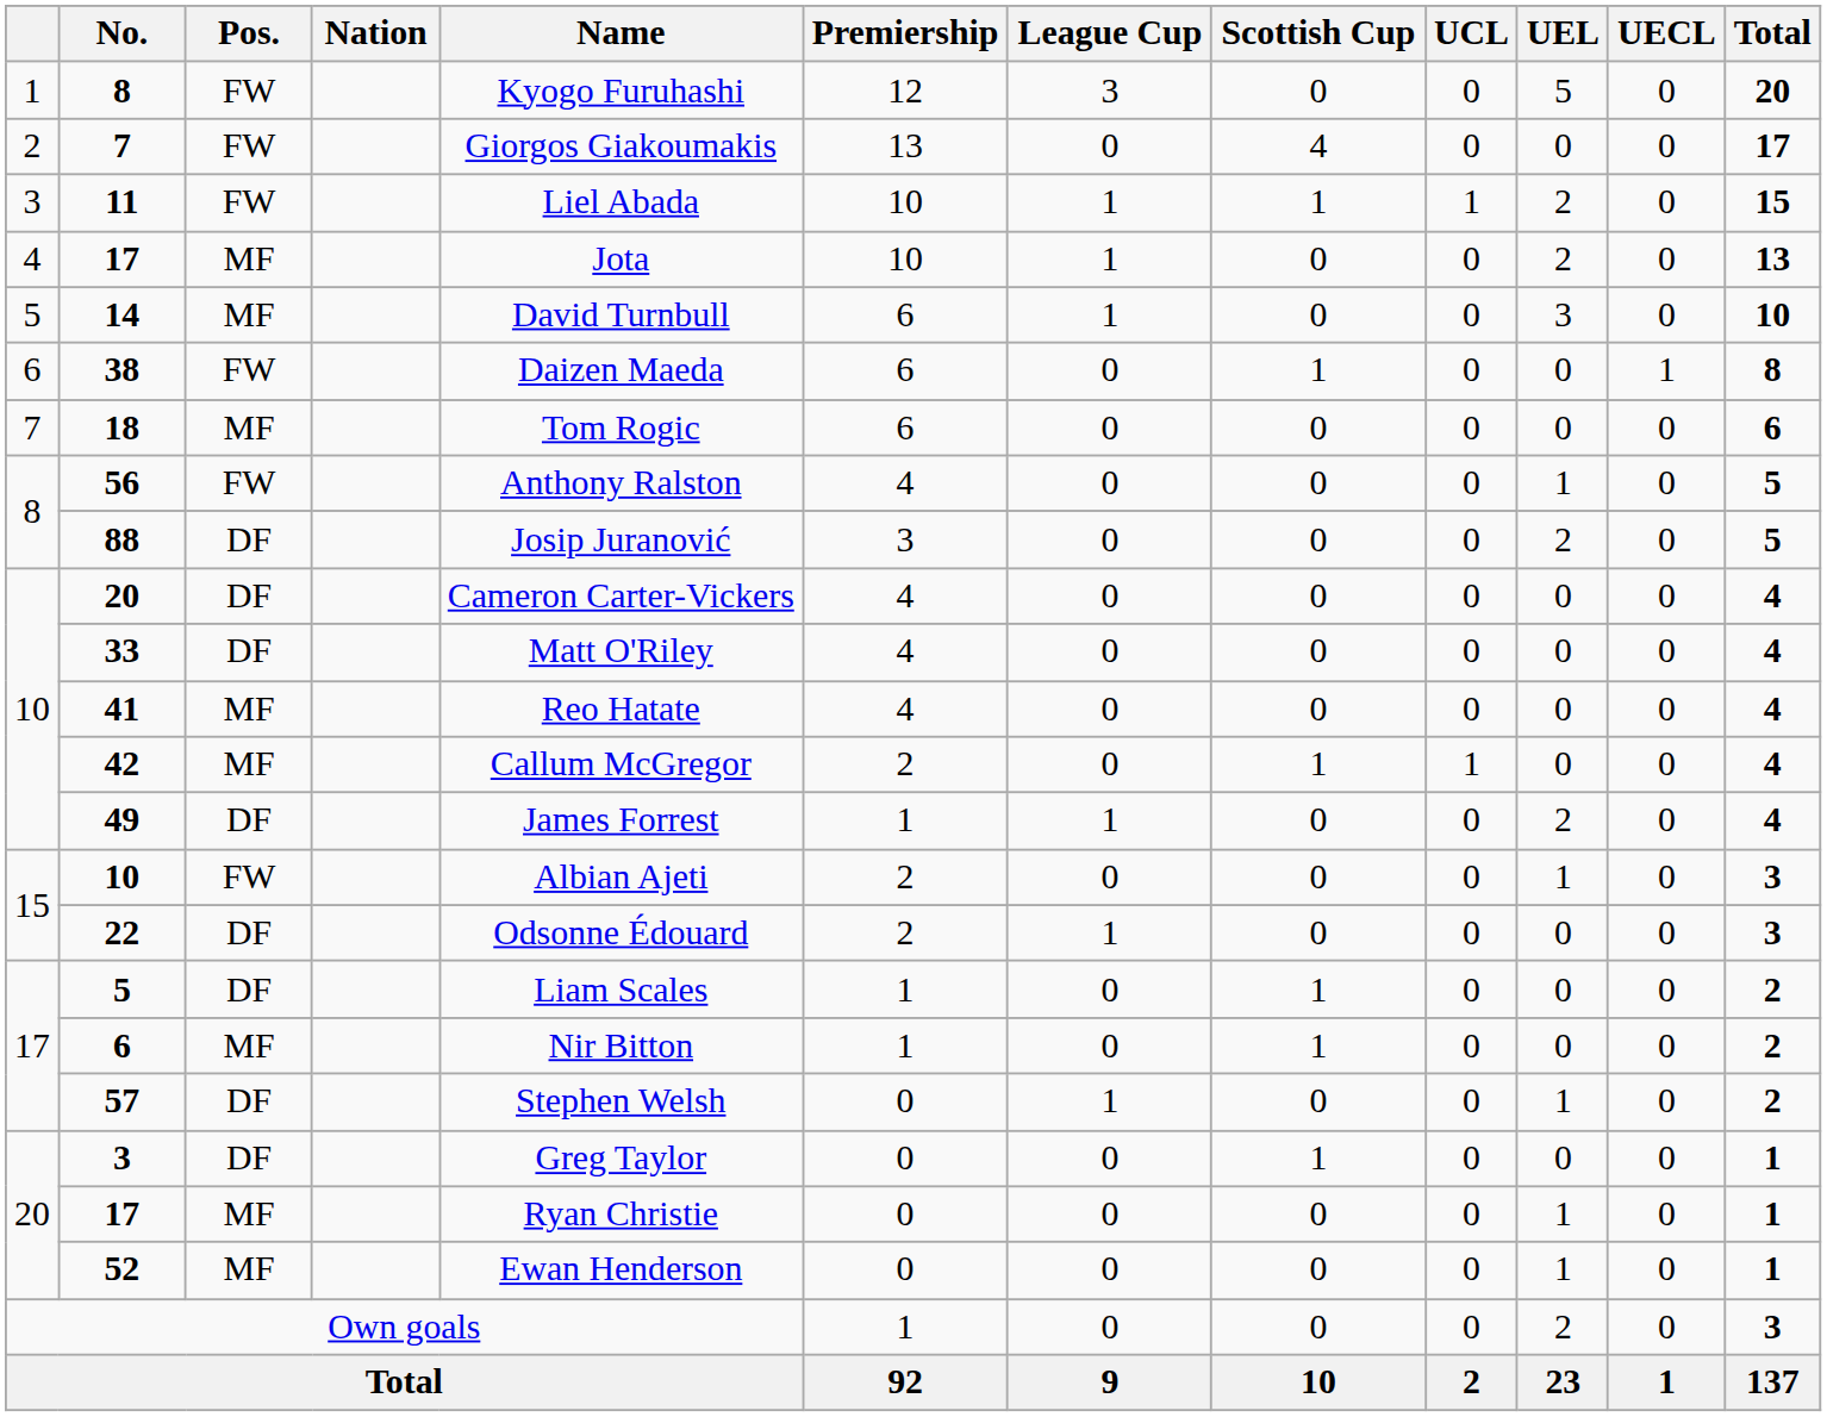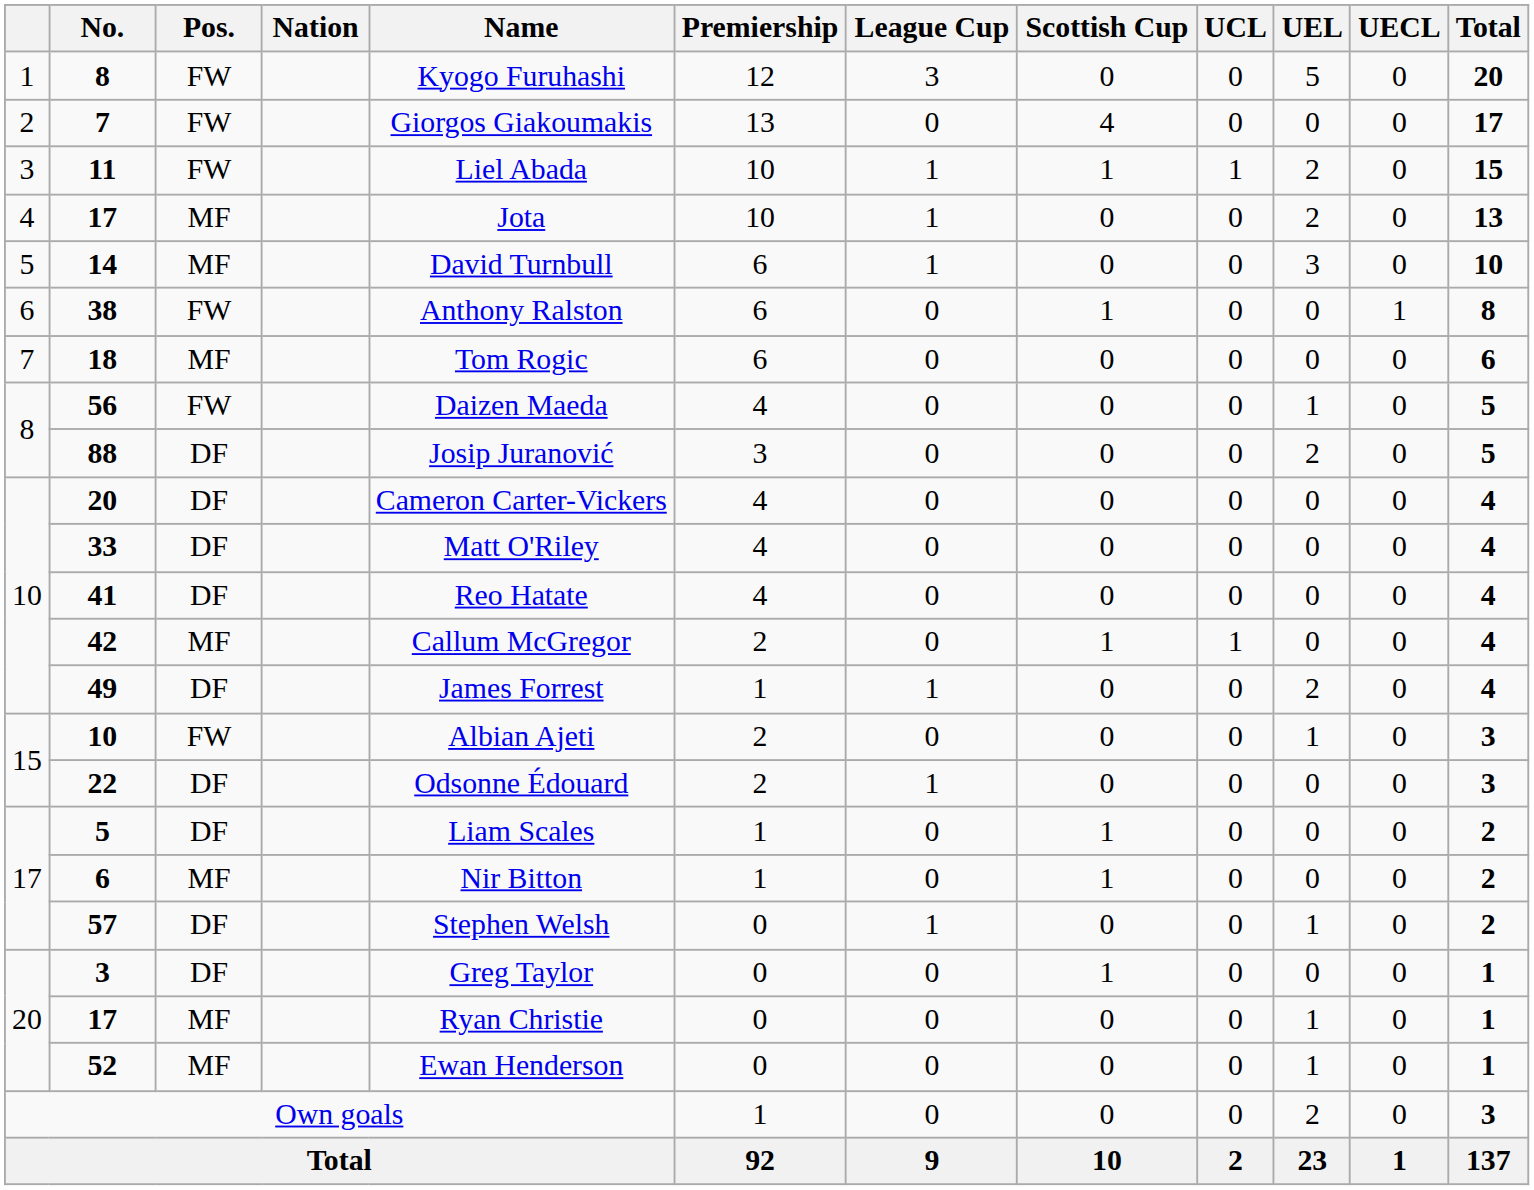 <table class="wikitable sortable" style="text-align:center;">
 <tr>
 <th></th>
 <th width="7%">No.</th>
 <th width="7%">Pos.</th>
 <th width="7%">Nation</th>
 <th width="20%">Name</th>
 <th>Premiership</th>
 <th>League Cup</th>
 <th>Scottish Cup</th>
 <th>UCL</th>
 <th>UEL</th>
 <th>UECL</th>
 <th>Total</th>
 </tr>
 <tr>
 <td align=center rowspan=1>1</td>
 <td><strong>8</strong></td>
 <td>FW</td>
 <td></td>
 <td><a href='#'>Kyogo Furuhashi</a></td>
 <td>12 </td>
 <td>3 </td>
 <td>0 </td>
 <td>0 </td>
 <td>5 </td>
 <td>0 </td>
 <td><strong>20</strong> </td>
 </tr>
 <tr>
 <td align=center rowspan=1>2</td>
 <td><strong>7</strong></td>
 <td>FW</td>
 <td></td>
 <td><a href='#'>Giorgos Giakoumakis</a></td>
 <td>13 </td>
 <td>0 </td>
 <td>4 </td>
 <td>0 </td>
 <td>0 </td>
 <td>0 </td>
 <td><strong>17</strong> </td>
 </tr>
 <tr>
 <td align=center rowspan=1>3</td>
 <td><strong>11</strong></td>
 <td>FW</td>
 <td></td>
 <td><a href='#'>Liel Abada</a></td>
 <td>10 </td>
 <td>1 </td>
 <td>1 </td>
 <td>1 </td>
 <td>2 </td>
 <td>0 </td>
 <td><strong>15</strong> </td>
 </tr>
 <tr>
 <td align=center rowspan=1>4</td>
 <td><strong>17</strong></td>
 <td>MF</td>
 <td></td>
 <td><a href='#'>Jota</a></td>
 <td>10 </td>
 <td>1 </td>
 <td>0 </td>
 <td>0 </td>
 <td>2 </td>
 <td>0 </td>
 <td><strong>13</strong> </td>
 </tr>
 <tr>
 <td align=center rowspan=1>5</td>
 <td><strong>14</strong></td>
 <td>MF</td>
 <td></td>
 <td><a href='#'>David Turnbull</a></td>
 <td>6 </td>
 <td>1 </td>
 <td>0 </td>
 <td>0 </td>
 <td>3 </td>
 <td>0 </td>
 <td><strong>10</strong> </td>
 </tr>
 <tr>
 <td align=center rowspan=1>6</td>
 <td><strong>38</strong></td>
 <td>FW</td>
 <td></td>
-<td><a href='#'>Daizen Maeda</a></td>
+<td><a href='#'>Anthony Ralston</a></td>
 <td>6 </td>
 <td>0 </td>
 <td>1 </td>
 <td>0 </td>
 <td>0 </td>
 <td>1 </td>
 <td><strong>8</strong> </td>
 </tr>
 <tr>
 <td align=center rowspan=1>7</td>
 <td><strong>18</strong></td>
 <td>MF</td>
 <td></td>
 <td><a href='#'>Tom Rogic</a></td>
 <td>6 </td>
 <td>0 </td>
 <td>0 </td>
 <td>0 </td>
 <td>0 </td>
 <td>0 </td>
 <td><strong>6</strong> </td>
 </tr>
 <tr>
 <td align=center rowspan=2>8</td>
 <td><strong>56</strong></td>
 <td>FW</td>
 <td></td>
-<td><a href='#'>Anthony Ralston</a></td>
+<td><a href='#'>Daizen Maeda</a></td>
 <td>4 </td>
 <td>0 </td>
 <td>0 </td>
 <td>0 </td>
 <td>1 </td>
 <td>0 </td>
 <td><strong>5</strong> </td>
 </tr>
 <tr>
 <td><strong>88</strong></td>
 <td>DF</td>
 <td></td>
 <td><a href='#'>Josip Juranović</a></td>
 <td>3 </td>
 <td>0 </td>
 <td>0 </td>
 <td>0 </td>
 <td>2 </td>
 <td>0 </td>
 <td><strong>5</strong> </td>
 </tr>
 <tr>
 <td align=center rowspan=5>10</td>
 <td><strong>20</strong></td>
 <td>DF</td>
 <td></td>
 <td><a href='#'>Cameron Carter-Vickers</a></td>
 <td>4 </td>
 <td>0 </td>
 <td>0 </td>
 <td>0 </td>
 <td>0 </td>
 <td>0 </td>
 <td><strong>4</strong> </td>
 </tr>
 <tr>
 <td><strong>33</strong></td>
 <td>DF</td>
 <td></td>
 <td><a href='#'>Matt O'Riley</a></td>
 <td>4 </td>
 <td>0 </td>
 <td>0 </td>
 <td>0 </td>
 <td>0 </td>
 <td>0 </td>
 <td><strong>4</strong> </td>
 </tr>
 <tr>
 <td><strong>41</strong></td>
-<td>MF</td>
+<td>DF</td>
 <td></td>
 <td><a href='#'>Reo Hatate</a></td>
 <td>4 </td>
 <td>0 </td>
 <td>0 </td>
 <td>0 </td>
 <td>0 </td>
 <td>0 </td>
 <td><strong>4</strong> </td>
 </tr>
 <tr>
 <td><strong>42</strong></td>
 <td>MF</td>
 <td></td>
 <td><a href='#'>Callum McGregor</a></td>
 <td>2 </td>
 <td>0 </td>
 <td>1 </td>
 <td>1 </td>
 <td>0 </td>
 <td>0 </td>
 <td><strong>4</strong> </td>
 </tr>
 <tr>
 <td><strong>49</strong></td>
 <td>DF</td>
 <td></td>
 <td><a href='#'>James Forrest</a></td>
 <td>1 </td>
 <td>1 </td>
 <td>0 </td>
 <td>0 </td>
 <td>2 </td>
 <td>0 </td>
 <td><strong>4</strong> </td>
 </tr>
 <tr>
 <td align=center rowspan=2>15</td>
 <td><strong>10</strong></td>
 <td>FW</td>
 <td></td>
 <td><a href='#'>Albian Ajeti</a></td>
 <td>2 </td>
 <td>0 </td>
 <td>0 </td>
 <td>0 </td>
 <td>1 </td>
 <td>0 </td>
 <td><strong>3</strong> </td>
 </tr>
 <tr>
 <td><strong>22</strong></td>
 <td>DF</td>
 <td></td>
 <td><a href='#'>Odsonne Édouard</a></td>
 <td>2 </td>
 <td>1 </td>
 <td>0 </td>
 <td>0 </td>
 <td>0 </td>
 <td>0 </td>
 <td><strong>3</strong> </td>
 </tr>
 <tr>
 <td align=center rowspan=3>17</td>
 <td><strong>5</strong></td>
 <td>DF</td>
 <td></td>
 <td><a href='#'>Liam Scales</a></td>
 <td>1 </td>
 <td>0 </td>
 <td>1 </td>
 <td>0 </td>
 <td>0 </td>
 <td>0 </td>
 <td><strong>2</strong> </td>
 </tr>
 <tr>
 <td><strong>6</strong></td>
 <td>MF</td>
 <td></td>
 <td><a href='#'>Nir Bitton</a></td>
 <td>1 </td>
 <td>0 </td>
 <td>1 </td>
 <td>0 </td>
 <td>0 </td>
 <td>0 </td>
 <td><strong>2</strong> </td>
 </tr>
 <tr>
 <td><strong>57</strong></td>
 <td>DF</td>
 <td></td>
 <td><a href='#'>Stephen Welsh</a></td>
 <td>0 </td>
 <td>1 </td>
 <td>0 </td>
 <td>0 </td>
 <td>1 </td>
 <td>0 </td>
 <td><strong>2</strong> </td>
 </tr>
 <tr>
 <td align=center rowspan=3>20</td>
 <td><strong>3</strong></td>
 <td>DF</td>
 <td></td>
 <td><a href='#'>Greg Taylor</a></td>
 <td>0 </td>
 <td>0 </td>
 <td>1 </td>
 <td>0 </td>
 <td>0 </td>
 <td>0 </td>
 <td><strong>1</strong> </td>
 </tr>
 <tr>
 <td><strong>17</strong></td>
 <td>MF</td>
 <td></td>
 <td><a href='#'>Ryan Christie</a></td>
 <td>0 </td>
 <td>0 </td>
 <td>0 </td>
 <td>0 </td>
 <td>1 </td>
 <td>0 </td>
 <td><strong>1</strong> </td>
 </tr>
 <tr>
 <td><strong>52</strong></td>
 <td>MF</td>
 <td></td>
 <td><a href='#'>Ewan Henderson</a></td>
 <td>0 </td>
 <td>0 </td>
 <td>0 </td>
 <td>0 </td>
 <td>1 </td>
 <td>0 </td>
 <td><strong>1</strong> </td>
 </tr>
 <tr>
 <td colspan=5><a href='#'>Own goals</a></td>
 <td>1 </td>
 <td>0 </td>
 <td>0 </td>
 <td>0 </td>
 <td>2 </td>
 <td>0 </td>
 <td><strong>3</strong> </td>
 </tr>
 <tr class="sortbottom" bgcolor="#f1f1f1">
 <td colspan=5 align=center><strong>Total</strong></td>
 <td align=center><strong>92</strong></td>
 <td align=center><strong>9</strong></td>
 <td align=center><strong>10</strong></td>
 <td align=center><strong>2</strong></td>
 <td align=center><strong>23</strong></td>
 <td align=center><strong>1</strong></td>
 <td align=center><strong>137</strong></td>
 </tr>
 </table>
